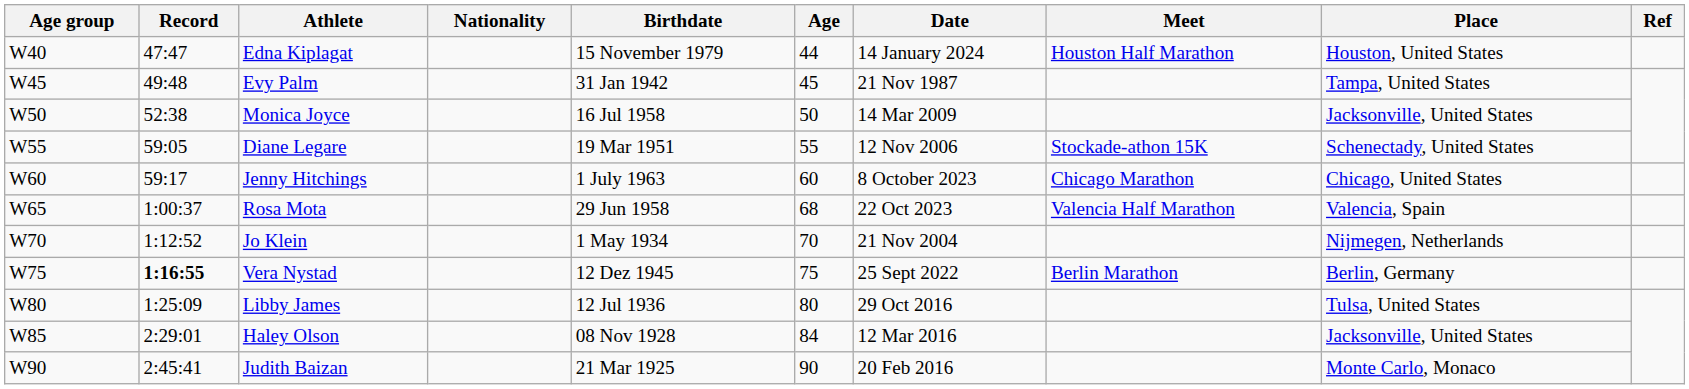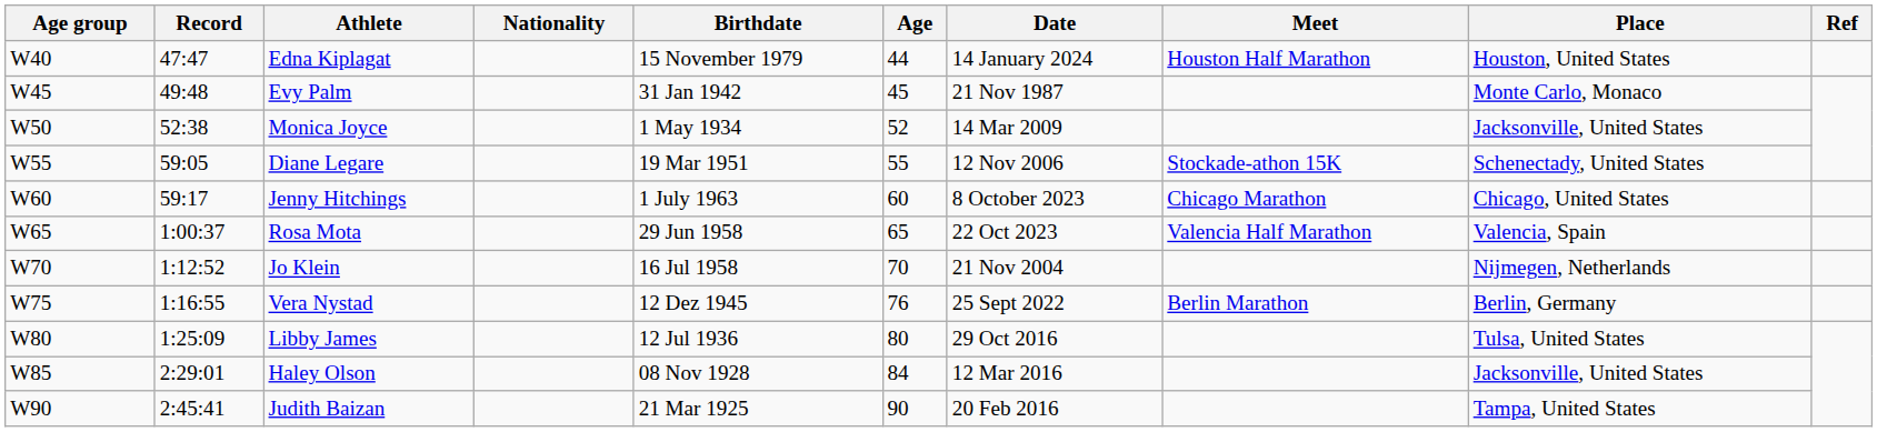 <table class="wikitable" style="font-size:90%; width: 100%;">
 <tr>
 <th>Age group</th>
 <th>Record</th>
 <th>Athlete</th>
 <th>Nationality</th>
 <th>Birthdate</th>
 <th>Age</th>
 <th>Date</th>
 <th>Meet</th>
 <th>Place</th>
 <th>Ref</th>
 </tr>
 <tr>
 <td>W40</td>
 <td>47:47</td>
 <td><a href='#'>Edna Kiplagat</a></td>
 <td></td>
 <td>15 November 1979</td>
 <td>44</td>
 <td>14 January 2024</td>
 <td><a href='#'>Houston Half Marathon</a></td>
 <td><a href='#'>Houston</a>, United States</td>
 <td></td>
 </tr>
 <tr>
 <td>W45</td>
 <td>49:48</td>
 <td><a href='#'>Evy Palm</a></td>
 <td></td>
 <td>31 Jan 1942</td>
 <td>45</td>
 <td>21 Nov 1987</td>
 <td></td>
-<td><a href='#'>Tampa</a>, United States</td>
+<td><a href='#'>Monte Carlo</a>, Monaco</td>
 </tr>
 <tr>
 <td>W50</td>
 <td>52:38</td>
 <td><a href='#'>Monica Joyce</a></td>
 <td></td>
-<td>16 Jul 1958</td>
-<td>50</td>
+<td>1 May 1934</td>
+<td>52</td>
 <td>14 Mar 2009</td>
 <td></td>
 <td><a href='#'>Jacksonville</a>, United States</td>
 </tr>
 <tr>
 <td>W55</td>
 <td>59:05</td>
 <td><a href='#'>Diane Legare</a></td>
 <td></td>
 <td>19 Mar 1951</td>
 <td>55</td>
 <td>12 Nov 2006</td>
 <td><a href='#'>Stockade-athon 15K</a></td>
 <td><a href='#'>Schenectady</a>, United States</td>
 </tr>
 <tr>
 <td>W60</td>
 <td>59:17</td>
 <td><a href='#'>Jenny Hitchings</a></td>
 <td></td>
 <td>1 July 1963</td>
 <td>60</td>
 <td>8 October 2023</td>
 <td><a href='#'>Chicago Marathon</a></td>
 <td><a href='#'>Chicago</a>, United States</td>
 <td></td>
 </tr>
 <tr>
 <td>W65</td>
 <td>1:00:37</td>
 <td><a href='#'>Rosa Mota</a></td>
 <td></td>
 <td>29 Jun 1958</td>
-<td>68</td>
+<td>65</td>
 <td>22 Oct 2023</td>
 <td><a href='#'>Valencia Half Marathon</a></td>
 <td><a href='#'>Valencia</a>, Spain</td>
 <td></td>
 </tr>
 <tr>
 <td>W70</td>
 <td>1:12:52</td>
 <td><a href='#'>Jo Klein</a></td>
 <td></td>
-<td>1 May 1934</td>
+<td>16 Jul 1958</td>
 <td>70</td>
 <td>21 Nov 2004</td>
 <td></td>
 <td><a href='#'>Nijmegen</a>, Netherlands</td>
 </tr>
 <tr>
 <td>W75</td>
-<td><strong>1:16:55</strong></td>
+<td>1:16:55</td>
 <td><a href='#'>Vera Nystad</a></td>
 <td></td>
 <td>12 Dez 1945</td>
-<td>75</td>
+<td>76</td>
 <td>25 Sept 2022</td>
 <td><a href='#'>Berlin Marathon</a></td>
 <td><a href='#'>Berlin</a>, Germany</td>
 <td></td>
 </tr>
 <tr>
 <td>W80</td>
 <td>1:25:09</td>
 <td><a href='#'>Libby James</a></td>
 <td></td>
 <td>12 Jul 1936</td>
 <td>80</td>
 <td>29 Oct 2016</td>
 <td></td>
 <td><a href='#'>Tulsa</a>, United States</td>
 </tr>
 <tr>
 <td>W85</td>
 <td>2:29:01</td>
 <td><a href='#'>Haley Olson</a></td>
 <td></td>
 <td>08 Nov 1928</td>
 <td>84</td>
 <td>12 Mar 2016</td>
 <td></td>
 <td><a href='#'>Jacksonville</a>, United States</td>
 </tr>
 <tr>
 <td>W90</td>
 <td>2:45:41</td>
 <td><a href='#'>Judith Baizan</a></td>
 <td></td>
 <td>21 Mar 1925</td>
 <td>90</td>
 <td>20 Feb 2016</td>
 <td></td>
-<td><a href='#'>Monte Carlo</a>, Monaco</td>
+<td><a href='#'>Tampa</a>, United States</td>
 </tr>
 </table>
